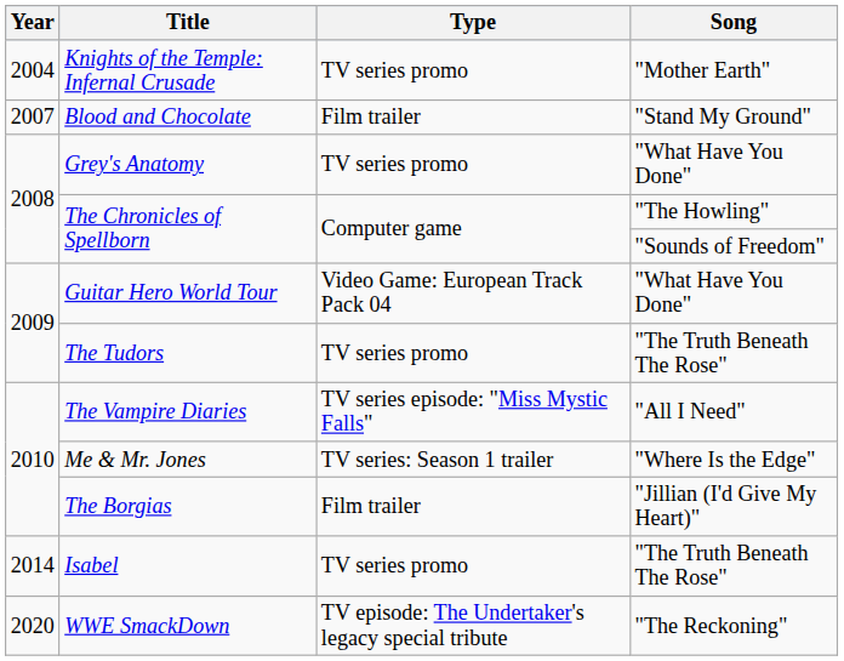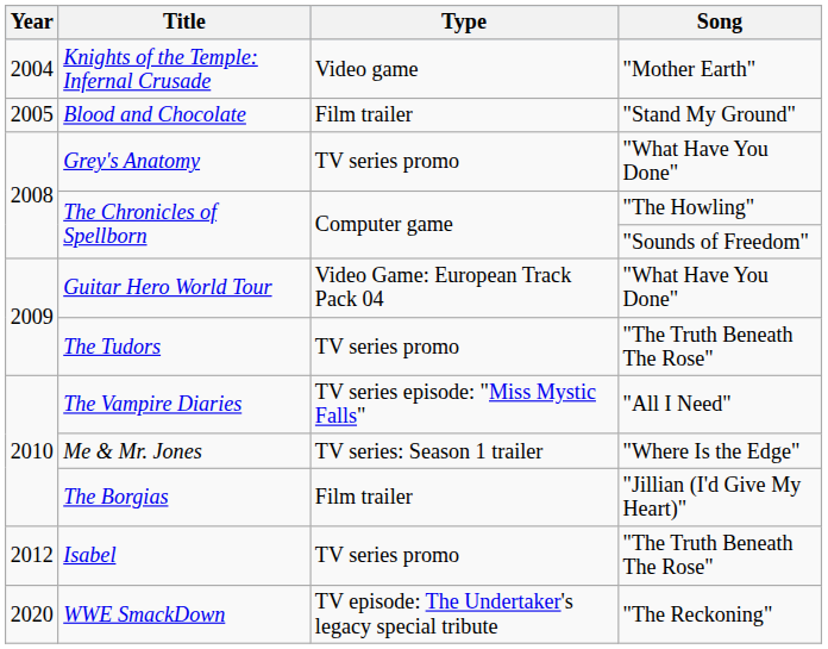 <table class="wikitable">
 <tr style="background:#b0c4de; text-align:center;">
 <th>Year</th>
 <th>Title</th>
 <th>Type</th>
 <th>Song</th>
 </tr>
 <tr>
 <td>2004</td>
 <td><em><a href='#'>Knights of the Temple: Infernal Crusade</a></em></td>
-<td>TV series promo</td>
+<td>Video game</td>
 <td>"Mother Earth"</td>
 </tr>
 <tr>
-<td>2007</td>
+<td>2005</td>
 <td><em><a href='#'>Blood and Chocolate</a></em></td>
 <td>Film trailer</td>
 <td>"Stand My Ground"</td>
 </tr>
 <tr>
 <td rowspan="3">2008</td>
 <td><em><a href='#'>Grey's Anatomy</a></em></td>
 <td>TV series promo</td>
 <td>"What Have You Done"</td>
 </tr>
 <tr>
 <td rowspan="2"><em><a href='#'>The Chronicles of Spellborn</a></em></td>
 <td rowspan="2">Computer game</td>
 <td>"The Howling"</td>
 </tr>
 <tr>
 <td>"Sounds of Freedom"</td>
 </tr>
 <tr>
 <td rowspan="2">2009</td>
 <td><em><a href='#'>Guitar Hero World Tour</a></em></td>
 <td>Video Game: European Track Pack 04</td>
 <td>"What Have You Done"</td>
 </tr>
 <tr>
 <td><em><a href='#'>The Tudors</a></em></td>
 <td>TV series promo</td>
 <td>"The Truth Beneath The Rose"</td>
 </tr>
 <tr>
 <td rowspan="3">2010</td>
 <td><em><a href='#'>The Vampire Diaries</a></em></td>
 <td>TV series episode: "<a href='#'>Miss Mystic Falls</a>"</td>
 <td>"All I Need"</td>
 </tr>
 <tr>
 <td><em>Me & Mr. Jones</em></td>
 <td>TV series: Season 1 trailer</td>
 <td>"Where Is the Edge"</td>
 </tr>
 <tr>
 <td><em><a href='#'>The Borgias</a></em></td>
 <td>Film trailer</td>
 <td>"Jillian (I'd Give My Heart)"</td>
 </tr>
 <tr>
-<td>2014</td>
+<td>2012</td>
 <td><em><a href='#'>Isabel</a></em></td>
 <td>TV series promo</td>
 <td>"The Truth Beneath The Rose"</td>
 </tr>
 <tr>
 <td>2020</td>
 <td><em><a href='#'>WWE SmackDown</a></em></td>
 <td>TV episode: <a href='#'>The Undertaker</a>'s legacy special tribute</td>
 <td>"The Reckoning"</td>
 </tr>
 </table>
